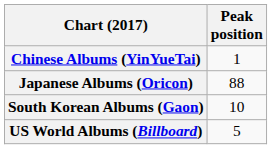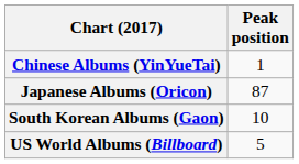 <table class="wikitable sortable plainrowheaders" style="text-align:center">
 <tr>
 <th scope="col">Chart (2017)</th>
 <th scope="col">Peak<br>position</th>
 </tr>
 <tr>
 <th scope="row"><a href='#'>Chinese Albums</a> (<a href='#'>YinYueTai</a>)</th>
 <td>1</td>
 </tr>
 <tr>
 <th scope="row">Japanese Albums (<a href='#'>Oricon</a>)</th>
-<td>88</td>
+<td>87</td>
 </tr>
 <tr>
 <th scope="row">South Korean Albums (<a href='#'>Gaon</a>)</th>
 <td>10</td>
 </tr>
 <tr>
 <th scope="row">US World Albums (<a href='#'><em>Billboard</em></a>)</th>
 <td>5</td>
 </tr>
 </table>
